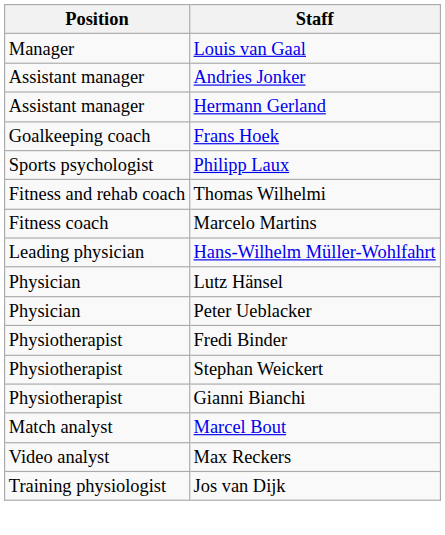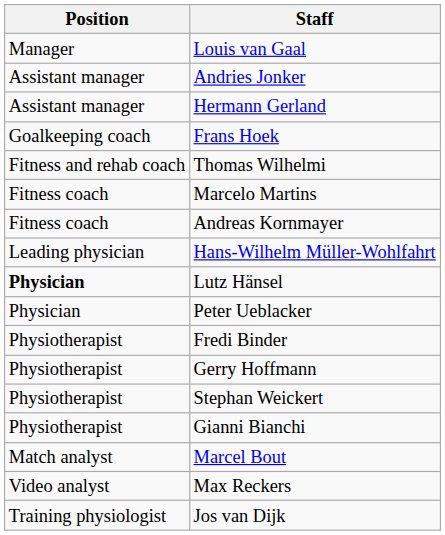 <table class="wikitable">
 <tr>
 <th>Position</th>
 <th>Staff</th>
 </tr>
 <tr>
 <td>Manager</td>
 <td><a href='#'>Louis van Gaal</a></td>
 </tr>
 <tr>
 <td>Assistant manager</td>
 <td><a href='#'>Andries Jonker</a></td>
 </tr>
 <tr>
 <td>Assistant manager</td>
 <td><a href='#'>Hermann Gerland</a></td>
 </tr>
 <tr>
 <td>Goalkeeping coach</td>
 <td><a href='#'>Frans Hoek</a></td>
 </tr>
 <tr>
-<td>Sports psychologist</td>
-<td><a href='#'>Philipp Laux</a></td>
-</tr>
-<tr>
 <td>Fitness and rehab coach</td>
 <td>Thomas Wilhelmi</td>
 </tr>
 <tr>
 <td>Fitness coach</td>
 <td>Marcelo Martins</td>
 </tr>
 <tr>
+<td>Fitness coach</td>
+<td>Andreas Kornmayer</td>
+</tr>
+<tr>
 <td>Leading physician</td>
 <td><a href='#'>Hans-Wilhelm Müller-Wohlfahrt</a></td>
 </tr>
 <tr>
-<td>Physician</td>
+<td><strong>Physician</strong></td>
 <td>Lutz Hänsel</td>
 </tr>
 <tr>
 <td>Physician</td>
 <td>Peter Ueblacker</td>
 </tr>
 <tr>
 <td>Physiotherapist</td>
 <td>Fredi Binder</td>
+</tr>
+<tr>
+<td>Physiotherapist</td>
+<td>Gerry Hoffmann</td>
 </tr>
 <tr>
 <td>Physiotherapist</td>
 <td>Stephan Weickert</td>
 </tr>
 <tr>
 <td>Physiotherapist</td>
 <td>Gianni Bianchi</td>
 </tr>
 <tr>
 <td>Match analyst</td>
 <td><a href='#'>Marcel Bout</a></td>
 </tr>
 <tr>
 <td>Video analyst</td>
 <td>Max Reckers</td>
 </tr>
 <tr>
 <td>Training physiologist</td>
 <td>Jos van Dijk</td>
 </tr>
 </table>
